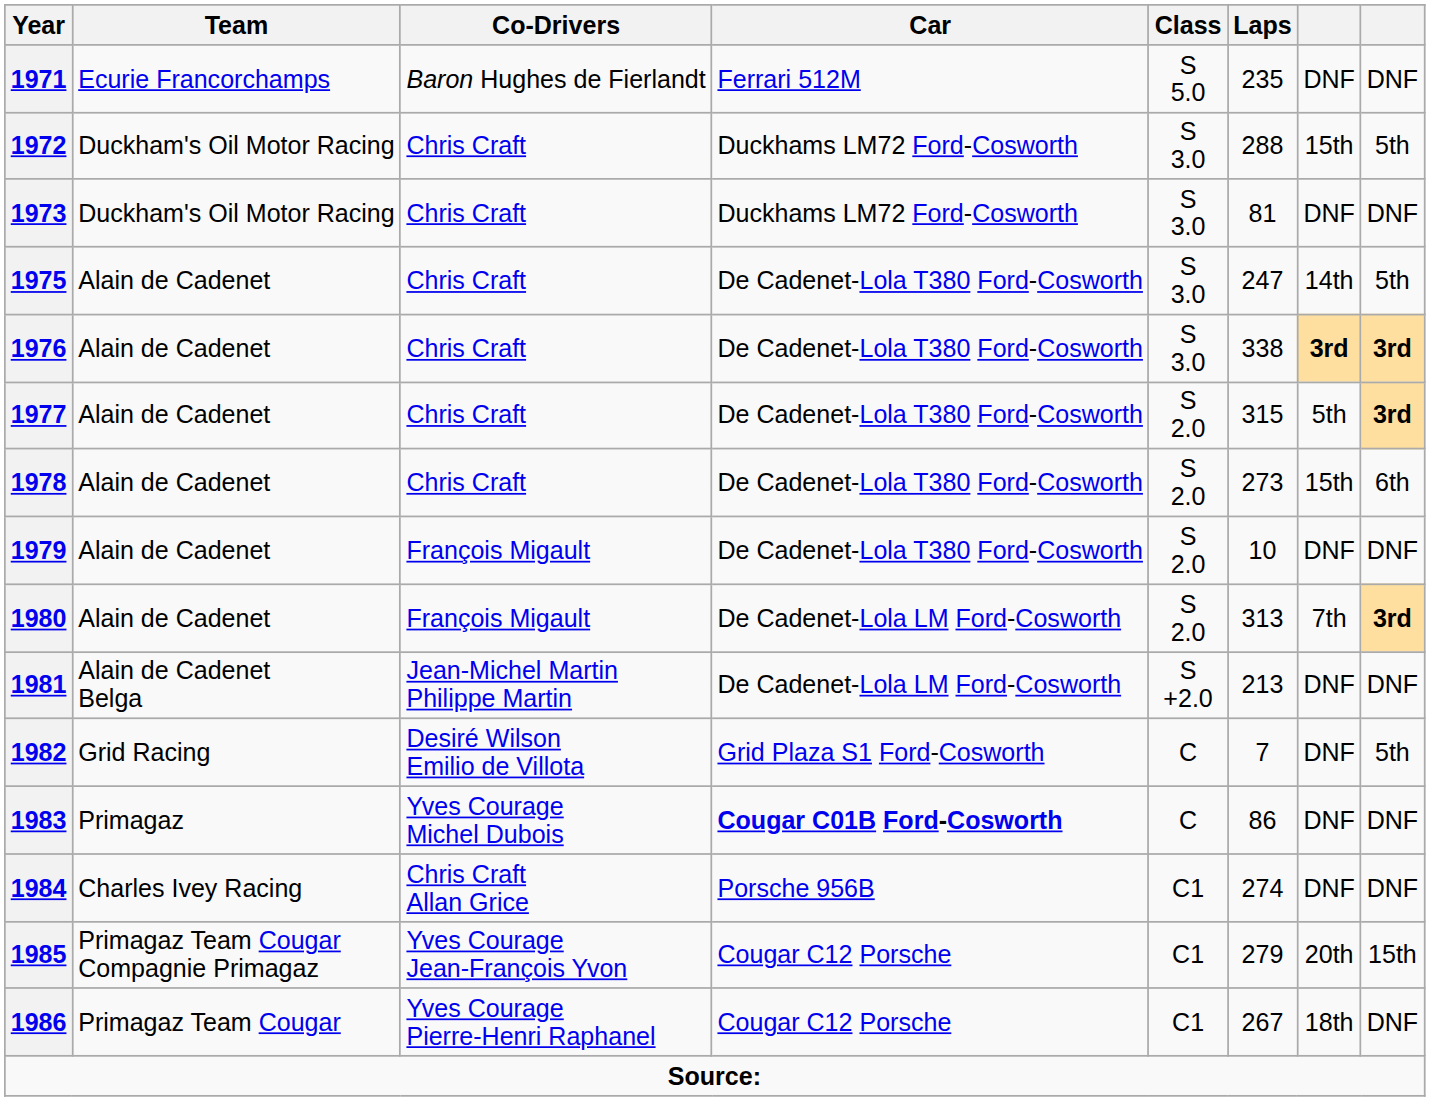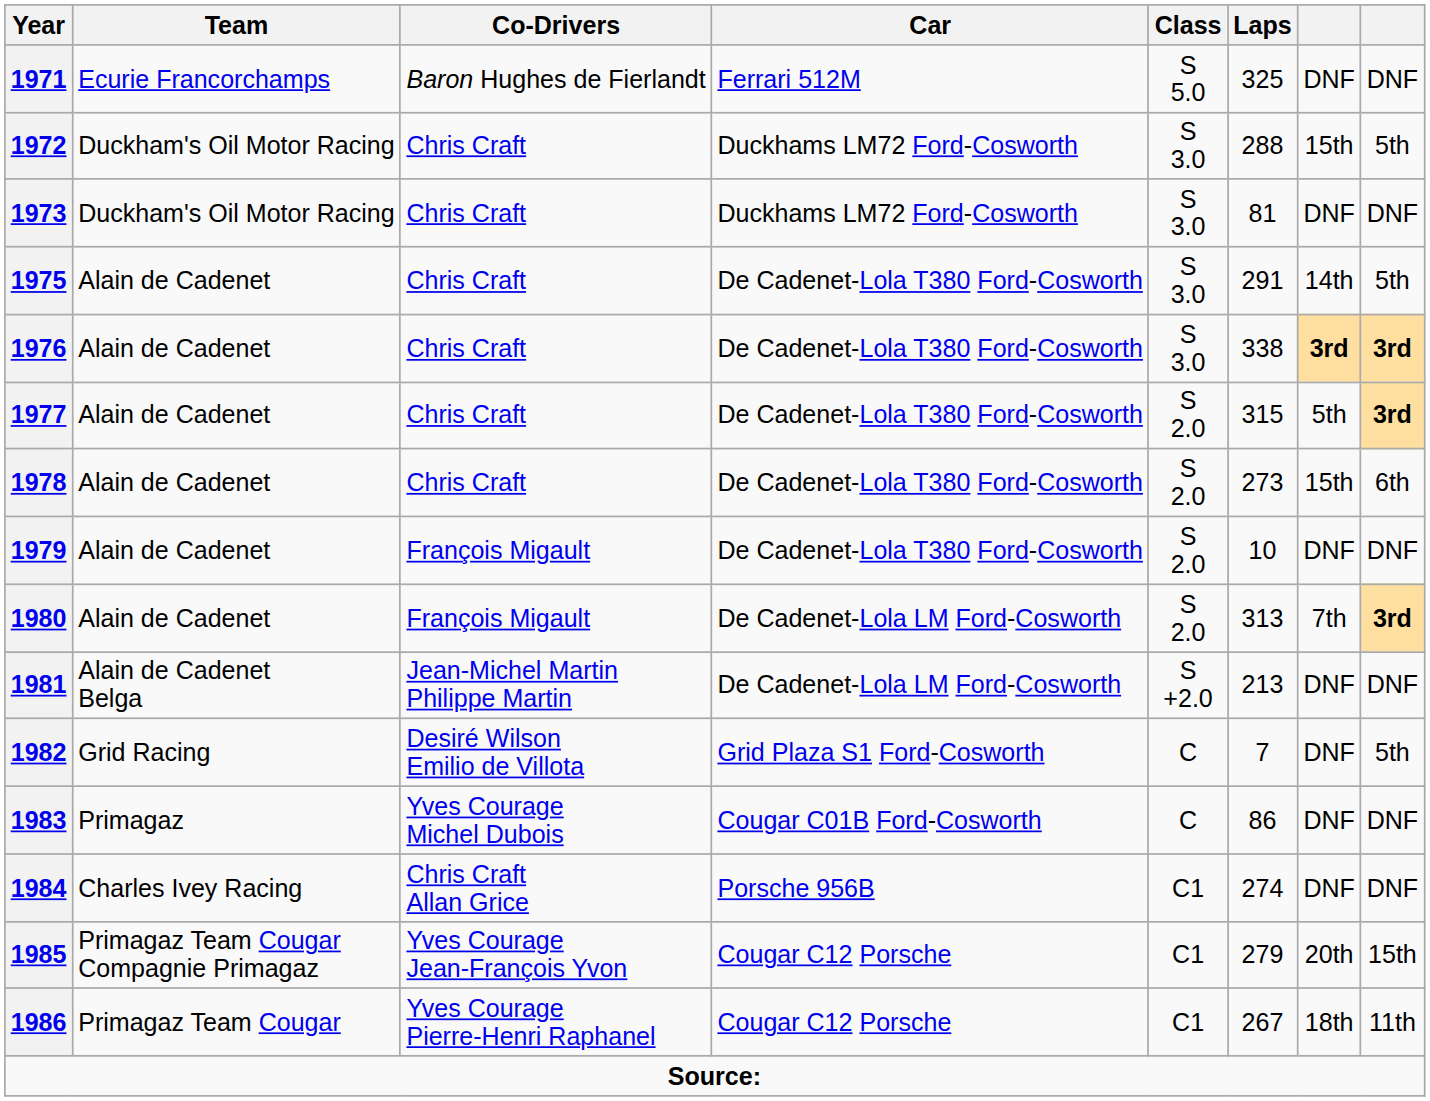 <table class="wikitable" style="text-align:center; font-size:90%">
 <tr>
 <th>Year</th>
 <th>Team</th>
 <th>Co-Drivers</th>
 <th>Car</th>
 <th>Class</th>
 <th>Laps</th>
 <th></th>
 <th></th>
 </tr>
 <tr align="centre">
 <th><a href='#'>1971</a></th>
 <td align="left"> <a href='#'>Ecurie Francorchamps</a></td>
 <td align="left"> <em>Baron</em> Hughes de Fierlandt</td>
 <td align="left"><a href='#'>Ferrari 512M</a></td>
 <td>S<br>5.0</td>
-<td>235</td>
+<td>325</td>
 <td>DNF</td>
 <td>DNF</td>
 </tr>
 <tr>
 <th><a href='#'>1972</a></th>
 <td align="left"> Duckham's Oil Motor Racing</td>
 <td align="left"> <a href='#'>Chris Craft</a></td>
 <td align="left">Duckhams LM72 <a href='#'>Ford</a>-<a href='#'>Cosworth</a></td>
 <td>S<br>3.0</td>
 <td>288</td>
 <td>15th</td>
 <td>5th</td>
 </tr>
 <tr>
 <th><a href='#'>1973</a></th>
 <td align="left"> Duckham's Oil Motor Racing</td>
 <td align="left"> <a href='#'>Chris Craft</a></td>
 <td align="left">Duckhams LM72 <a href='#'>Ford</a>-<a href='#'>Cosworth</a></td>
 <td>S<br>3.0</td>
 <td>81</td>
 <td>DNF</td>
 <td>DNF</td>
 </tr>
 <tr>
 <th><a href='#'>1975</a></th>
 <td align="left"> Alain de Cadenet</td>
 <td align="left"> <a href='#'>Chris Craft</a></td>
 <td align="left">De Cadenet-<a href='#'>Lola T380</a> <a href='#'>Ford</a>-<a href='#'>Cosworth</a></td>
 <td>S<br>3.0</td>
-<td>247</td>
+<td>291</td>
 <td>14th</td>
 <td>5th</td>
 </tr>
 <tr align="centre">
 <th><a href='#'>1976</a></th>
 <td align="left"> Alain de Cadenet</td>
 <td align="left"> <a href='#'>Chris Craft</a></td>
 <td align="left">De Cadenet-<a href='#'>Lola T380</a> <a href='#'>Ford</a>-<a href='#'>Cosworth</a></td>
 <td>S<br>3.0</td>
 <td>338</td>
 <td style="background:#ffdf9f;"><strong>3rd</strong></td>
 <td style="background:#ffdf9f;"><strong>3rd</strong></td>
 </tr>
 <tr align="centre">
 <th><a href='#'>1977</a></th>
 <td align="left"> Alain de Cadenet</td>
 <td align="left"> <a href='#'>Chris Craft</a></td>
 <td align="left">De Cadenet-<a href='#'>Lola T380</a> <a href='#'>Ford</a>-<a href='#'>Cosworth</a></td>
 <td>S<br>2.0</td>
 <td>315</td>
 <td>5th</td>
 <td style="background:#ffdf9f;"><strong>3rd</strong></td>
 </tr>
 <tr align="centre">
 <th><a href='#'>1978</a></th>
 <td align="left"> Alain de Cadenet</td>
 <td align="left"> <a href='#'>Chris Craft</a></td>
 <td align="left">De Cadenet-<a href='#'>Lola T380</a> <a href='#'>Ford</a>-<a href='#'>Cosworth</a></td>
 <td>S<br>2.0</td>
 <td>273</td>
 <td>15th</td>
 <td>6th</td>
 </tr>
 <tr align="centre">
 <th><a href='#'>1979</a></th>
 <td align="left"> Alain de Cadenet</td>
 <td align="left"> <a href='#'>François Migault</a></td>
 <td align="left">De Cadenet-<a href='#'>Lola T380</a> <a href='#'>Ford</a>-<a href='#'>Cosworth</a></td>
 <td>S<br>2.0</td>
 <td>10</td>
 <td>DNF</td>
 <td>DNF</td>
 </tr>
 <tr align="centre">
 <th><a href='#'>1980</a></th>
 <td align="left"> Alain de Cadenet</td>
 <td align="left"> <a href='#'>François Migault</a></td>
 <td align="left">De Cadenet-<a href='#'>Lola LM</a> <a href='#'>Ford</a>-<a href='#'>Cosworth</a></td>
 <td>S<br>2.0</td>
 <td>313</td>
 <td>7th</td>
 <td style="background:#ffdf9f;"><strong>3rd</strong></td>
 </tr>
 <tr align="centre">
 <th><a href='#'>1981</a></th>
 <td align="left"> Alain de Cadenet<br> Belga</td>
 <td align="left"> <a href='#'>Jean-Michel Martin</a><br> <a href='#'>Philippe Martin</a></td>
 <td align="left">De Cadenet-<a href='#'>Lola LM</a> <a href='#'>Ford</a>-<a href='#'>Cosworth</a></td>
 <td>S<br>+2.0</td>
 <td>213</td>
 <td>DNF</td>
 <td>DNF</td>
 </tr>
 <tr align="centre">
 <th><a href='#'>1982</a></th>
 <td align="left"> Grid Racing</td>
 <td align="left"> <a href='#'>Desiré Wilson</a><br> <a href='#'>Emilio de Villota</a></td>
 <td align="left"><a href='#'>Grid Plaza S1</a> <a href='#'>Ford</a>-<a href='#'>Cosworth</a></td>
 <td>C</td>
 <td>7</td>
 <td>DNF</td>
 <td>5th</td>
 </tr>
 <tr align="centre">
 <th><a href='#'>1983</a></th>
 <td align="left"> Primagaz</td>
 <td align="left"> <a href='#'>Yves Courage</a><br> <a href='#'>Michel Dubois</a></td>
-<td align="left"><strong><a href='#'>Cougar C01B</a> <a href='#'>Ford</a>-<a href='#'>Cosworth</a></strong></td>
+<td align="left"><a href='#'>Cougar C01B</a> <a href='#'>Ford</a>-<a href='#'>Cosworth</a></td>
 <td>C</td>
 <td>86</td>
 <td>DNF</td>
 <td>DNF</td>
 </tr>
 <tr align="centre">
 <th><a href='#'>1984</a></th>
 <td align="left"> Charles Ivey Racing</td>
 <td align="left"> <a href='#'>Chris Craft</a><br> <a href='#'>Allan Grice</a></td>
 <td align="left"><a href='#'>Porsche 956B</a></td>
 <td>C1</td>
 <td>274</td>
 <td>DNF</td>
 <td>DNF</td>
 </tr>
 <tr align="centre">
 <th><a href='#'>1985</a></th>
 <td align="left"> Primagaz Team <a href='#'>Cougar</a><br> Compagnie Primagaz</td>
 <td align="left"> <a href='#'>Yves Courage</a><br> <a href='#'>Jean-François Yvon</a></td>
 <td align="left"><a href='#'>Cougar C12</a> <a href='#'>Porsche</a></td>
 <td>C1</td>
 <td>279</td>
 <td>20th</td>
 <td>15th</td>
 </tr>
 <tr>
 <th><a href='#'>1986</a></th>
 <td align="left"> Primagaz Team <a href='#'>Cougar</a></td>
 <td align="left"> <a href='#'>Yves Courage</a><br> <a href='#'>Pierre-Henri Raphanel</a></td>
 <td align="left"><a href='#'>Cougar C12</a> <a href='#'>Porsche</a></td>
 <td>C1</td>
 <td>267</td>
 <td>18th</td>
-<td>DNF</td>
+<td>11th</td>
 </tr>
 <tr>
 <td colspan="8" style="text-align: center;"><strong>Source:</strong></td>
 </tr>
 </table>
